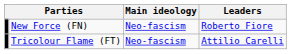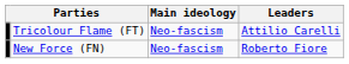 <table class="wikitable" style="font-size:95%">
 <tr>
 <th colspan=2>Parties</th>
 <th>Main ideology</th>
 <th>Leaders</th>
 </tr>
 <tr>
 <td bgcolor=black></td>
+<td><a href='#'>Tricolour Flame</a> (FT)</td>
+<td><a href='#'>Neo-fascism</a></td>
+<td><a href='#'>Attilio Carelli</a></td>
+</tr>
+<tr>
+<td bgcolor=black></td>
 <td><a href='#'>New Force</a> (FN)</td>
 <td><a href='#'>Neo-fascism</a></td>
 <td><a href='#'>Roberto Fiore</a></td>
 </tr>
-<tr>
-<td bgcolor=black></td>
-<td><a href='#'>Tricolour Flame</a> (FT)</td>
-<td><a href='#'>Neo-fascism</a></td>
-<td><a href='#'>Attilio Carelli</a></td>
-</tr>
 </table>
